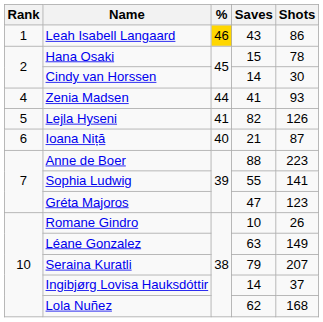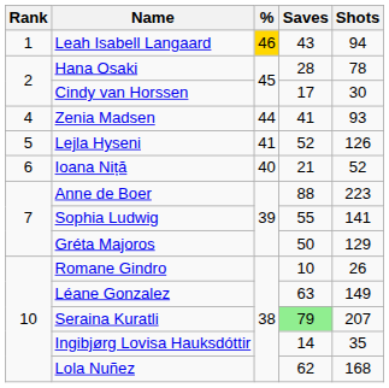 <table class="wikitable" style="text-align: center;">
 <tr>
 <th>Rank</th>
 <th>Name</th>
 <th>%</th>
 <th>Saves</th>
 <th>Shots</th>
 </tr>
 <tr>
 <td>1</td>
 <td align="left"> <a href='#'>Leah Isabell Langaard</a></td>
 <td style="background: gold;">46</td>
 <td>43</td>
-<td>86</td>
+<td>94</td>
 </tr>
 <tr>
 <td rowspan=2>2</td>
 <td align="left"> <a href='#'>Hana Osaki</a></td>
 <td rowspan=2>45</td>
-<td>15</td>
+<td>28</td>
 <td>78</td>
 </tr>
 <tr>
 <td align="left">  <a href='#'>Cindy van Horssen</a></td>
-<td>14</td>
+<td>17</td>
 <td>30</td>
 </tr>
 <tr>
 <td>4</td>
 <td align="left"> <a href='#'>Zenia Madsen</a></td>
 <td>44</td>
 <td>41</td>
 <td>93</td>
 </tr>
 <tr>
 <td>5</td>
 <td align="left"> <a href='#'>Lejla Hyseni</a></td>
 <td>41</td>
-<td>82</td>
+<td>52</td>
 <td>126</td>
 </tr>
 <tr>
 <td>6</td>
 <td align="left"> <a href='#'>Ioana Niță</a></td>
 <td>40</td>
 <td>21</td>
-<td>87</td>
+<td>52</td>
 </tr>
 <tr>
 <td rowspan=3>7</td>
 <td align="left"> <a href='#'>Anne de Boer</a></td>
 <td rowspan=3>39</td>
 <td>88</td>
 <td>223</td>
 </tr>
 <tr>
 <td align="left"> <a href='#'>Sophia Ludwig</a></td>
 <td>55</td>
 <td>141</td>
 </tr>
 <tr>
 <td align="left"> <a href='#'>Gréta Majoros</a></td>
-<td>47</td>
-<td>123</td>
+<td>50</td>
+<td>129</td>
 </tr>
 <tr>
 <td rowspan=5>10</td>
 <td align="left"> <a href='#'>Romane Gindro</a></td>
 <td rowspan=5>38</td>
 <td>10</td>
 <td>26</td>
 </tr>
 <tr>
 <td align="left"> <a href='#'>Léane Gonzalez</a></td>
 <td>63</td>
 <td>149</td>
 </tr>
 <tr>
 <td align="left"> <a href='#'>Seraina Kuratli</a></td>
-<td>79</td>
+<td style="background: lightgreen;">79</td>
 <td>207</td>
 </tr>
 <tr>
 <td align="left"> <a href='#'>Ingibjørg Lovisa Hauksdóttir</a></td>
 <td>14</td>
-<td>37</td>
+<td>35</td>
 </tr>
 <tr>
 <td align="left"> <a href='#'>Lola Nuñez</a></td>
 <td>62</td>
 <td>168</td>
 </tr>
 </table>
